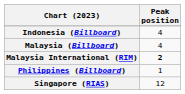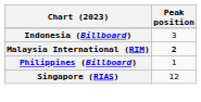 <table class="wikitable sortable plainrowheaders" style="text-align:center">
 <tr>
 <th scope="col">Chart (2023)</th>
 <th scope="col">Peak<br>position</th>
 </tr>
 <tr>
 </tr>
 <tr>
 <th scope="row">Indonesia (<em><a href='#'>Billboard</a></em>)</th>
-<td>4</td>
-</tr>
-<tr>
-<th scope="row">Malaysia (<em><a href='#'>Billboard</a></em>)</th>
-<td>4</td>
+<td>3</td>
 </tr>
 <tr>
 <th scope="row">Malaysia International (<a href='#'>RIM</a>)</th>
 <td><strong>2</strong></td>
 </tr>
 <tr>
 <th scope="row"><a href='#'>Philippines</a> (<em><a href='#'>Billboard</a></em>)</th>
 <td>1</td>
 </tr>
 <tr>
 <th scope="row">Singapore (<a href='#'>RIAS</a>)</th>
 <td>12</td>
 </tr>
 </table>
